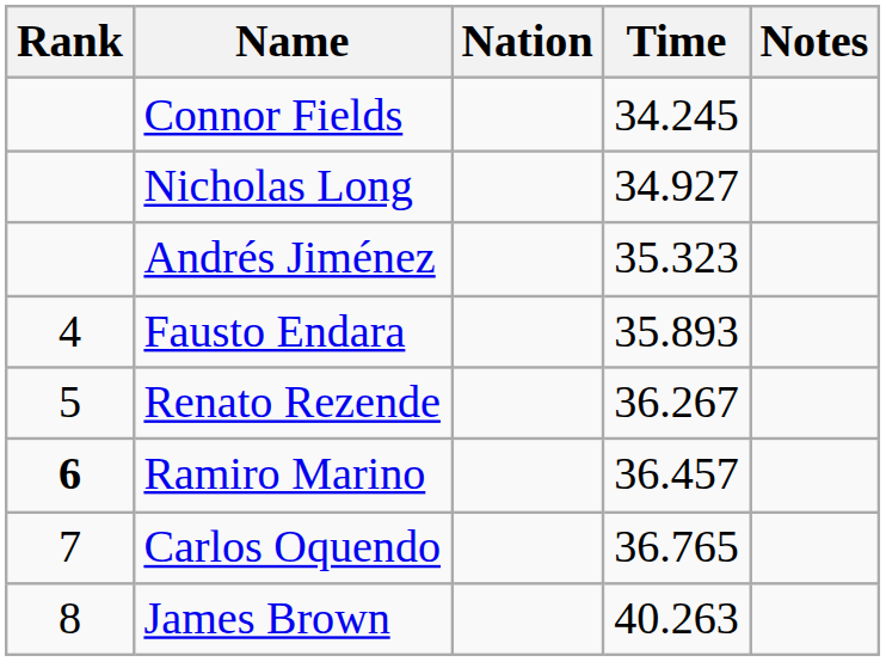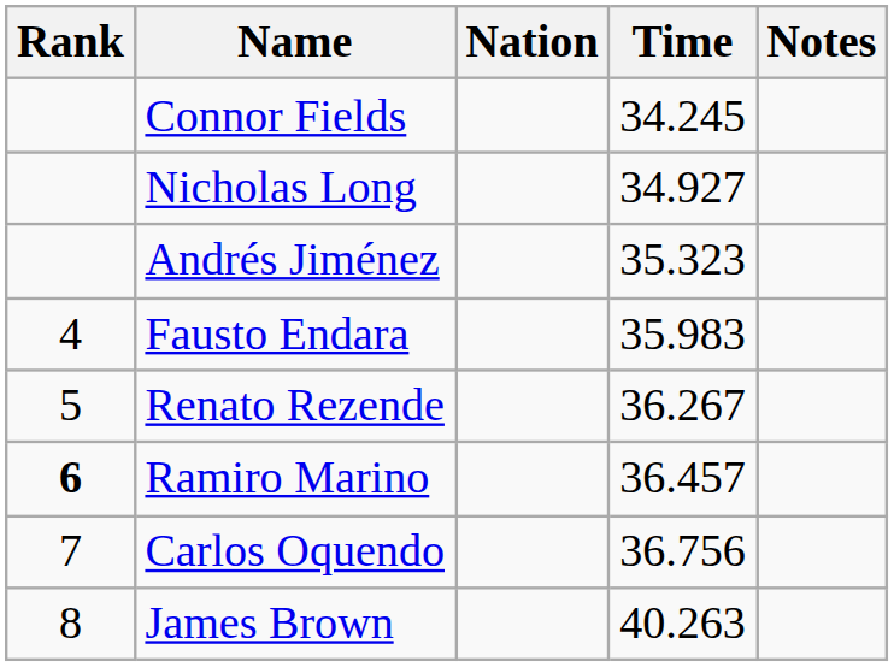 <table class="wikitable sortable" style="text-align:center">
 <tr>
 <th>Rank</th>
 <th>Name</th>
 <th>Nation</th>
 <th>Time</th>
 <th>Notes</th>
 </tr>
 <tr>
 <td></td>
 <td align=left><a href='#'>Connor Fields</a></td>
 <td align=left></td>
 <td>34.245</td>
 <td></td>
 </tr>
 <tr>
 <td></td>
 <td align=left><a href='#'>Nicholas Long</a></td>
 <td align=left></td>
 <td>34.927</td>
 <td></td>
 </tr>
 <tr>
 <td></td>
 <td align=left><a href='#'>Andrés Jiménez</a></td>
 <td align=left></td>
 <td>35.323</td>
 <td></td>
 </tr>
 <tr>
 <td>4</td>
 <td align=left><a href='#'>Fausto Endara</a></td>
 <td align=left></td>
-<td>35.893</td>
+<td>35.983</td>
 <td></td>
 </tr>
 <tr>
 <td>5</td>
 <td align=left><a href='#'>Renato Rezende</a></td>
 <td align=left></td>
 <td>36.267</td>
 <td></td>
 </tr>
 <tr>
 <td><strong>6</strong></td>
 <td align=left><a href='#'>Ramiro Marino</a></td>
 <td align=left></td>
 <td>36.457</td>
 <td></td>
 </tr>
 <tr>
 <td>7</td>
 <td align=left><a href='#'>Carlos Oquendo</a></td>
 <td align=left></td>
-<td>36.765</td>
+<td>36.756</td>
 <td></td>
 </tr>
 <tr>
 <td>8</td>
 <td align=left><a href='#'>James Brown</a></td>
 <td align=left></td>
 <td>40.263</td>
 <td></td>
 </tr>
 </table>
